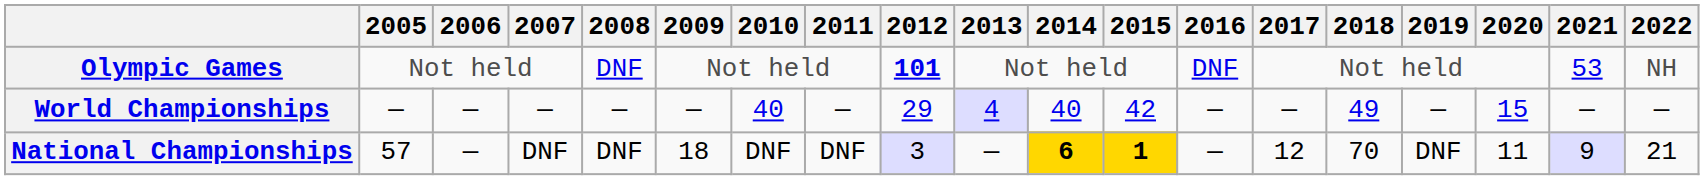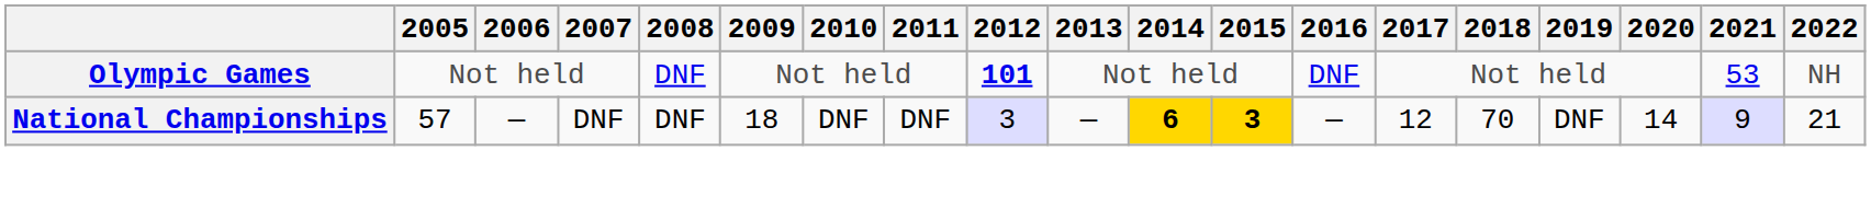 <table class="wikitable plainrowheaders">
 <tr>
 <th></th>
 <th scope="col">2005</th>
 <th scope="col">2006</th>
 <th scope="col">2007</th>
 <th scope="col">2008</th>
 <th scope="col">2009</th>
 <th scope="col">2010</th>
 <th scope="col">2011</th>
 <th scope="col">2012</th>
 <th scope="col">2013</th>
 <th scope="col">2014</th>
 <th scope="col">2015</th>
 <th scope="col">2016</th>
 <th scope="col">2017</th>
 <th scope="col">2018</th>
 <th scope="col">2019</th>
 <th scope="col">2020</th>
 <th scope="col">2021</th>
 <th scope="col">2022</th>
 </tr>
 <tr style="text-align:center;">
 <th scope="row"> <a href='#'>Olympic Games</a></th>
 <td style="color:#4d4d4d;" colspan=3>Not held</td>
 <td><a href='#'>DNF</a></td>
 <td style="color:#4d4d4d;" colspan=3>Not held</td>
 <td><strong><a href='#'>101</a></strong></td>
 <td style="color:#4d4d4d;" colspan=3>Not held</td>
 <td><a href='#'>DNF</a></td>
 <td style="color:#4d4d4d;" colspan=4>Not held</td>
 <td><a href='#'>53</a></td>
 <td style="color:#4d4d4d;">NH</td>
 </tr>
 <tr style="text-align:center;">
-<th scope="row"> <a href='#'>World Championships</a></th>
-<td>—</td>
-<td>—</td>
-<td>—</td>
-<td>—</td>
-<td>—</td>
-<td><a href='#'>40</a></td>
-<td>—</td>
-<td><a href='#'>29</a></td>
-<td style="background:#ddf;"><a href='#'>4</a></td>
-<td><a href='#'>40</a></td>
-<td><a href='#'>42</a></td>
-<td>—</td>
-<td>—</td>
-<td><a href='#'>49</a></td>
-<td>—</td>
-<td><a href='#'>15</a></td>
-<td>—</td>
-<td>—</td>
-</tr>
-<tr style="text-align:center;">
 <th scope="row"> <a href='#'>National Championships</a></th>
 <td>57</td>
 <td>—</td>
 <td>DNF</td>
 <td>DNF</td>
 <td>18</td>
 <td>DNF</td>
 <td>DNF</td>
 <td style="background:#ddf;">3</td>
 <td>—</td>
 <td style="background:gold;"><strong>6</strong></td>
-<td style="background:gold;"><strong>1</strong></td>
+<td style="background:gold;"><strong>3</strong></td>
 <td>—</td>
 <td>12</td>
 <td>70</td>
 <td>DNF</td>
-<td>11</td>
+<td>14</td>
 <td style="background:#ddf;">9</td>
 <td>21</td>
 </tr>
 </table>
